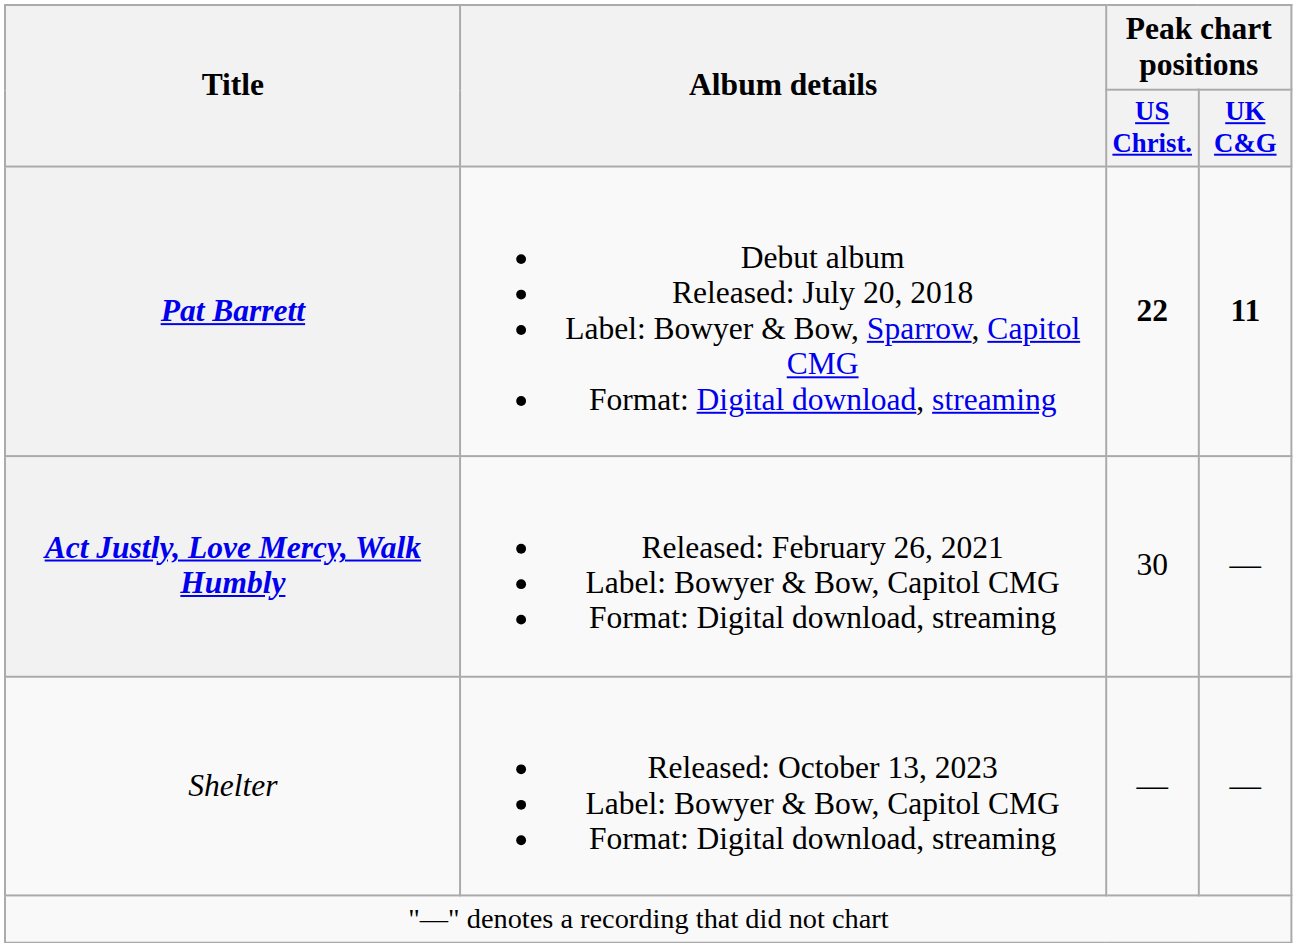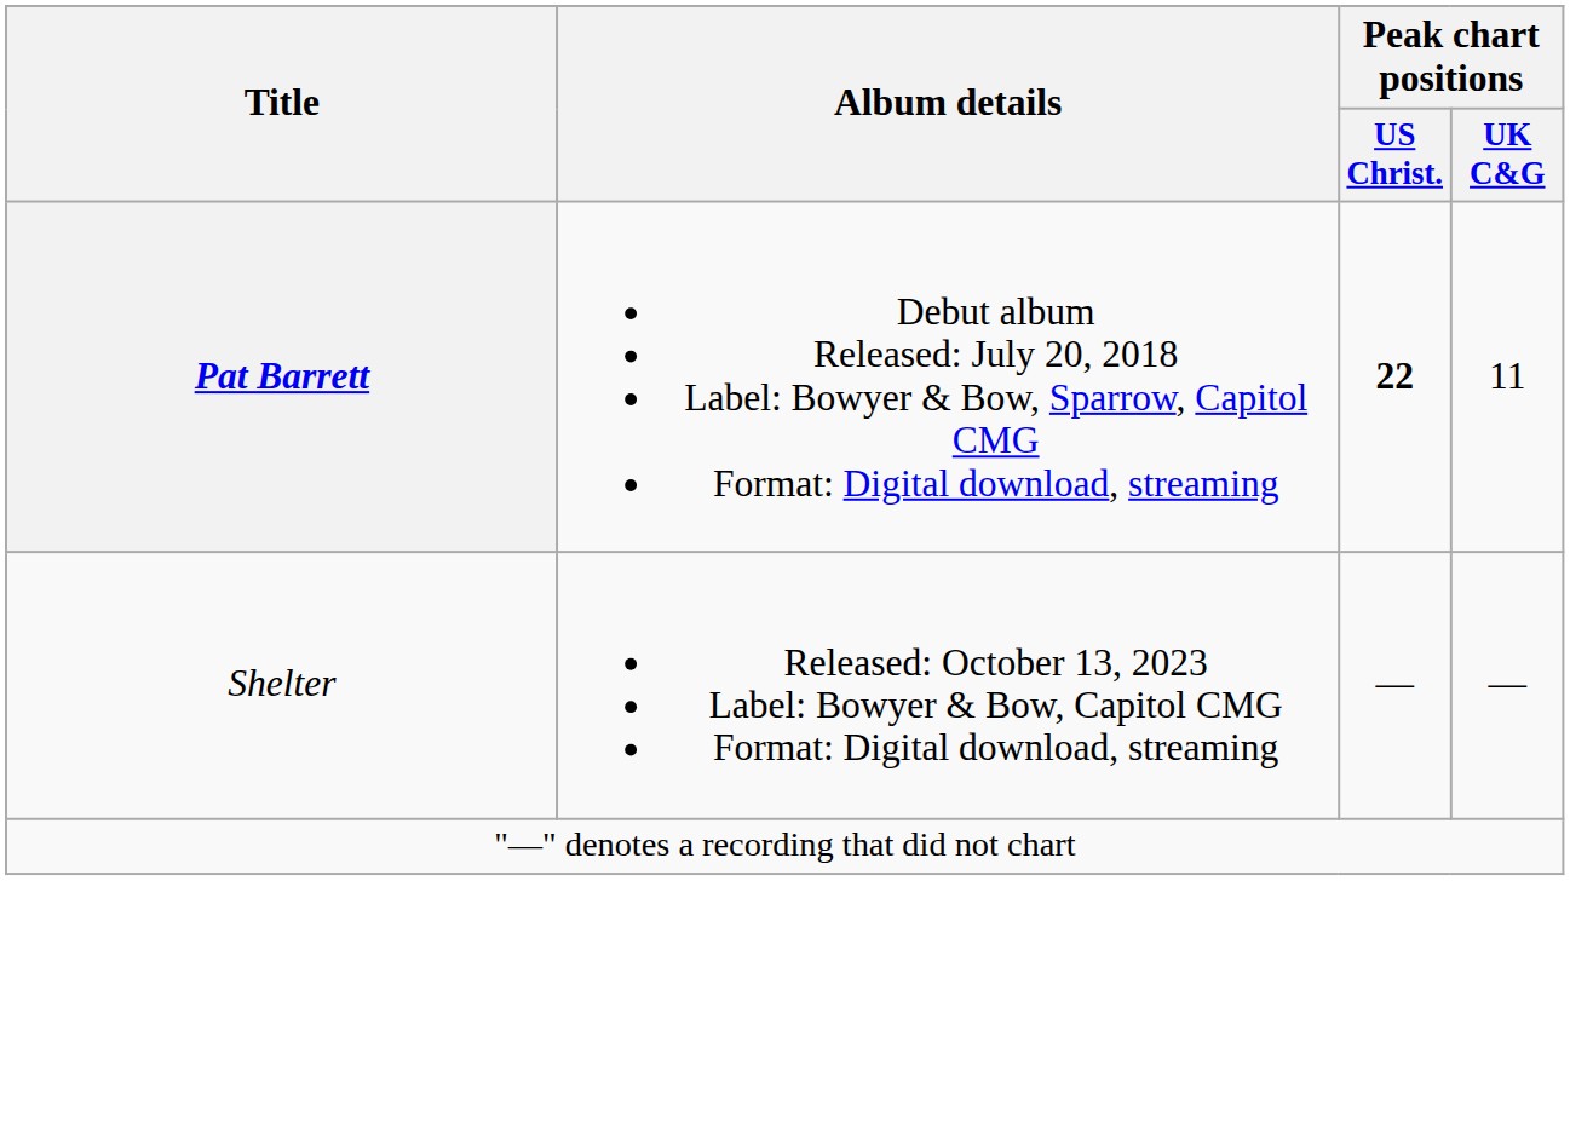 <table class="wikitable plainrowheaders" style="text-align:center;">
 <tr>
 <th scope="col" rowspan="2" style="width:14em;">Title</th>
 <th scope="col" rowspan="2" style="width:20em;">Album details</th>
 <th scope="col" colspan="2">Peak chart positions</th>
 </tr>
 <tr>
 <th scope="col" style="width:3em;font-size:85%;"><a href='#'>US<br>Christ.</a></th>
 <th scope="col" style="width:3em;font-size:85%;"><a href='#'>UK<br>C&G</a></th>
 </tr>
 <tr>
 <th scope="row"><em><a href='#'>Pat Barrett</a></em></th>
 <td><br><ul><li>Debut album</li><li>Released: July 20, 2018</li><li>Label: Bowyer & Bow, <a href='#'>Sparrow</a>, <a href='#'>Capitol CMG</a></li><li>Format: <a href='#'>Digital download</a>, <a href='#'>streaming</a></li></ul></td>
 <td><strong>22<br></strong></td>
-<td><strong>11<br></strong></td>
-</tr>
-<tr>
-<th scope="row"><em><a href='#'>Act Justly, Love Mercy, Walk Humbly</a></em></th>
-<td><br><ul><li>Released: February 26, 2021</li><li>Label: Bowyer & Bow, Capitol CMG</li><li>Format: Digital download, streaming</li></ul></td>
-<td>30<br></td>
-<td>—</td>
+<td>11<br></td>
 </tr>
 <tr>
 <td><em>Shelter</em></td>
 <td><br><ul><li>Released: October 13, 2023</li><li>Label: Bowyer & Bow, Capitol CMG</li><li>Format: Digital download, streaming</li></ul></td>
 <td>—</td>
 <td>—</td>
 </tr>
 <tr>
 <td colspan="4" style="font-size:90%">"—" denotes a recording that did not chart</td>
 </tr>
 </table>
